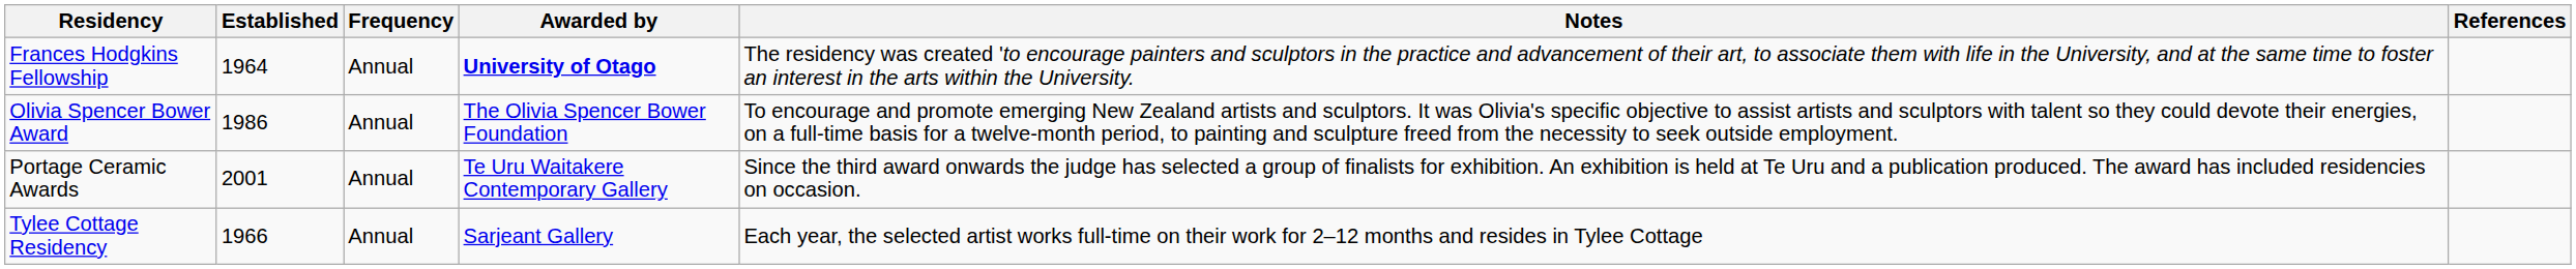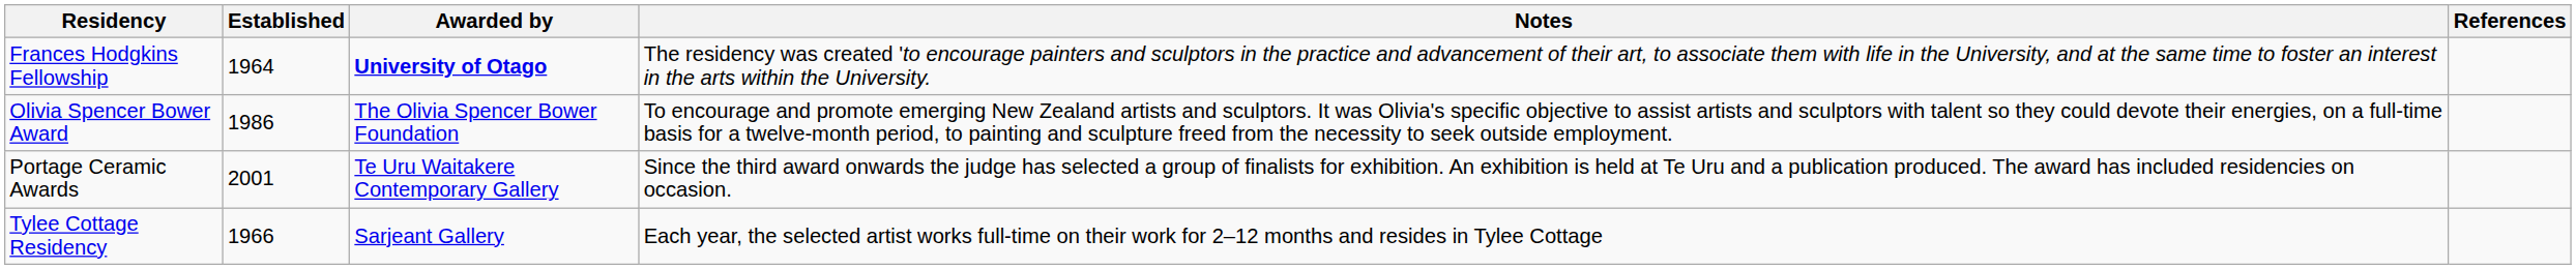 <table class="wikitable">
 <tr>
 <th>Residency</th>
 <th>Established</th>
-<th>Frequency</th>
 <th>Awarded by</th>
 <th>Notes</th>
 <th>References</th>
 </tr>
 <tr>
 <td><a href='#'>Frances Hodgkins Fellowship</a></td>
 <td>1964</td>
-<td>Annual</td>
 <td><strong><a href='#'>University of Otago</a></strong></td>
 <td>The residency was created  '<em>to encourage painters and sculptors in the practice and advancement of their art, to associate them with life in the University, and at the same time to foster an interest in the arts within the University.<strong></td>
 <td></td>
 </tr>
 <tr>
 <td><a href='#'>Olivia Spencer Bower Award</a></td>
 <td>1986</td>
-<td>Annual</td>
 <td><a href='#'>The Olivia Spencer Bower Foundation</a></td>
 <td>To encourage and promote emerging New Zealand artists and sculptors. It was Olivia's specific objective to assist artists and sculptors with talent so they could devote their energies, on a full-time basis for a twelve-month period, to painting and sculpture freed from the necessity to seek outside employment.</td>
 <td></td>
 </tr>
 <tr>
 <td>Portage Ceramic Awards</td>
 <td>2001</td>
-<td>Annual</td>
 <td><a href='#'>Te Uru Waitakere Contemporary Gallery</a></td>
 <td>Since the third award onwards the judge has selected a group of finalists for exhibition. An exhibition is held at Te Uru and a publication produced. The award has included residencies on occasion.</td>
 <td></td>
 </tr>
 <tr>
 <td><a href='#'>Tylee Cottage Residency</a></td>
 <td>1966</td>
-<td>Annual</td>
 <td><a href='#'>Sarjeant Gallery</a></td>
 <td>Each year, the selected artist works full-time on their work for 2–12 months and resides in Tylee Cottage</td>
 <td></td>
 </tr>
 </table>
